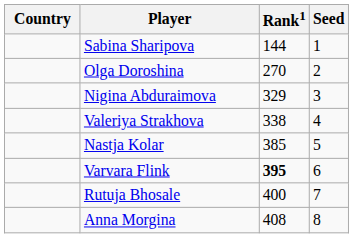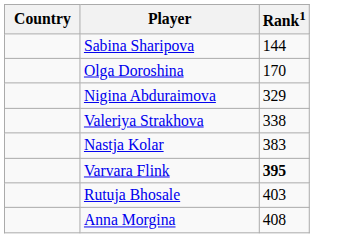 <table class="sortable wikitable">
 <tr>
 <th width="70">Country</th>
 <th width="175">Player</th>
 <th>Rank<sup>1</sup></th>
-<th>Seed</th>
 </tr>
 <tr>
 <td></td>
 <td><a href='#'>Sabina Sharipova</a></td>
 <td>144</td>
-<td>1</td>
 </tr>
 <tr>
 <td></td>
 <td><a href='#'>Olga Doroshina</a></td>
-<td>270</td>
-<td>2</td>
+<td>170</td>
 </tr>
 <tr>
 <td></td>
 <td><a href='#'>Nigina Abduraimova</a></td>
 <td>329</td>
-<td>3</td>
 </tr>
 <tr>
 <td></td>
 <td><a href='#'>Valeriya Strakhova</a></td>
 <td>338</td>
-<td>4</td>
 </tr>
 <tr>
 <td></td>
 <td><a href='#'>Nastja Kolar</a></td>
-<td>385</td>
-<td>5</td>
+<td>383</td>
 </tr>
 <tr>
 <td></td>
 <td><a href='#'>Varvara Flink</a></td>
 <td><strong>395</strong></td>
-<td>6</td>
 </tr>
 <tr>
 <td></td>
 <td><a href='#'>Rutuja Bhosale</a></td>
-<td>400</td>
-<td>7</td>
+<td>403</td>
 </tr>
 <tr>
 <td></td>
 <td><a href='#'>Anna Morgina</a></td>
 <td>408</td>
-<td>8</td>
 </tr>
 </table>
